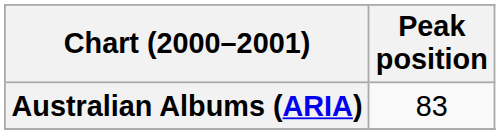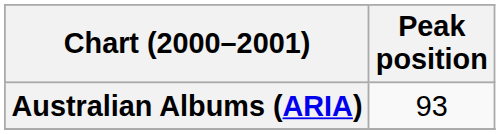 <table class="wikitable sortable plainrowheaders" style="text-align:center;">
 <tr>
 <th>Chart (2000–2001)</th>
 <th>Peak<br>position</th>
 </tr>
 <tr>
 <th scope="row">Australian Albums (<a href='#'>ARIA</a>)</th>
-<td align="center">83</td>
+<td align="center">93</td>
 </tr>
 <tr>
 </tr>
 <tr>
 </tr>
 <tr>
 </tr>
 <tr>
 </tr>
 <tr>
 </tr>
 <tr>
 </tr>
 <tr>
 </tr>
 <tr>
 </tr>
 <tr>
 </tr>
 <tr>
 </tr>
 <tr>
 </tr>
 <tr>
 </tr>
 <tr>
 </tr>
 </table>
